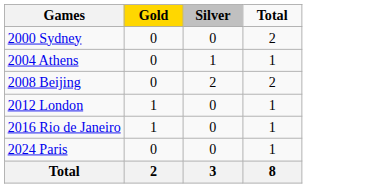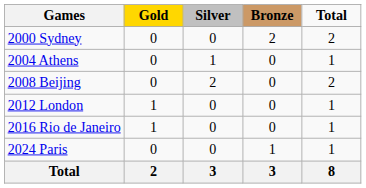 <table class="wikitable">
 <tr align=center>
 <th>Games</th>
 <td width=60 bgcolor=gold><strong>Gold</strong></td>
 <td width=60 bgcolor=silver><strong>Silver</strong></td>
+<td width=60 bgcolor=cc9966><strong>Bronze</strong></td>
 <td width=60><strong>Total</strong></td>
 </tr>
 <tr align=center>
 <td align=left><a href='#'>2000 Sydney</a></td>
 <td>0</td>
 <td>0</td>
 <td>2</td>
+<td>2</td>
 </tr>
 <tr align=center>
 <td align=left><a href='#'>2004 Athens</a></td>
 <td>0</td>
 <td>1</td>
+<td>0</td>
 <td>1</td>
 </tr>
 <tr align=center>
 <td align=left><a href='#'>2008 Beijing</a></td>
 <td>0</td>
 <td>2</td>
+<td>0</td>
 <td>2</td>
 </tr>
 <tr align=center>
 <td align=left><a href='#'>2012 London</a></td>
 <td>1</td>
 <td>0</td>
+<td>0</td>
 <td>1</td>
 </tr>
 <tr align=center>
 <td align=left><a href='#'>2016 Rio de Janeiro</a></td>
 <td>1</td>
+<td>0</td>
 <td>0</td>
 <td>1</td>
 </tr>
 <tr align=center>
 <td align=left><a href='#'>2024 Paris</a></td>
 <td>0</td>
 <td>0</td>
 <td>1</td>
+<td>1</td>
 </tr>
 <tr align=center>
 <th>Total</th>
 <th>2</th>
 <th>3</th>
+<th>3</th>
 <th>8</th>
 </tr>
 </table>
